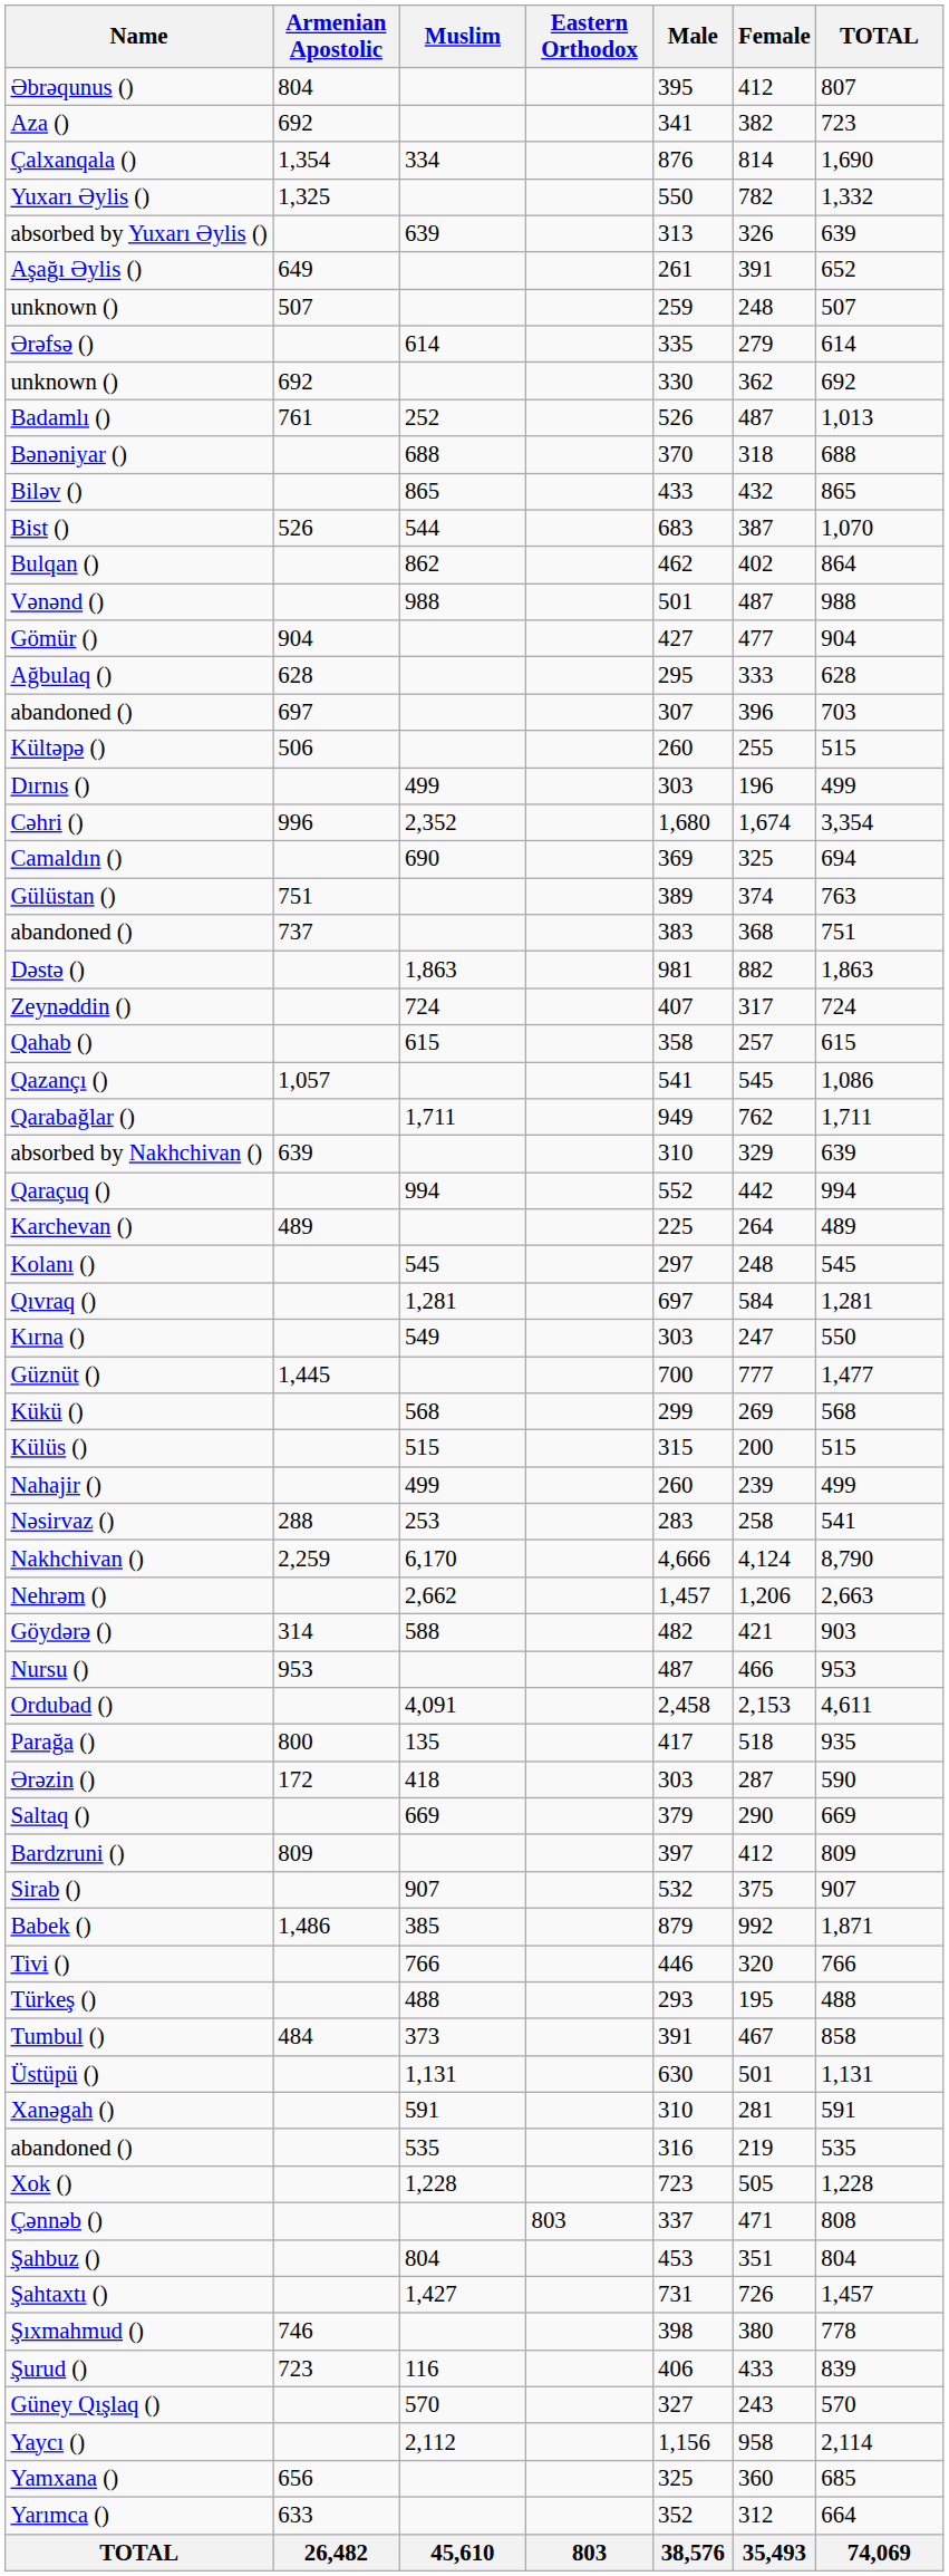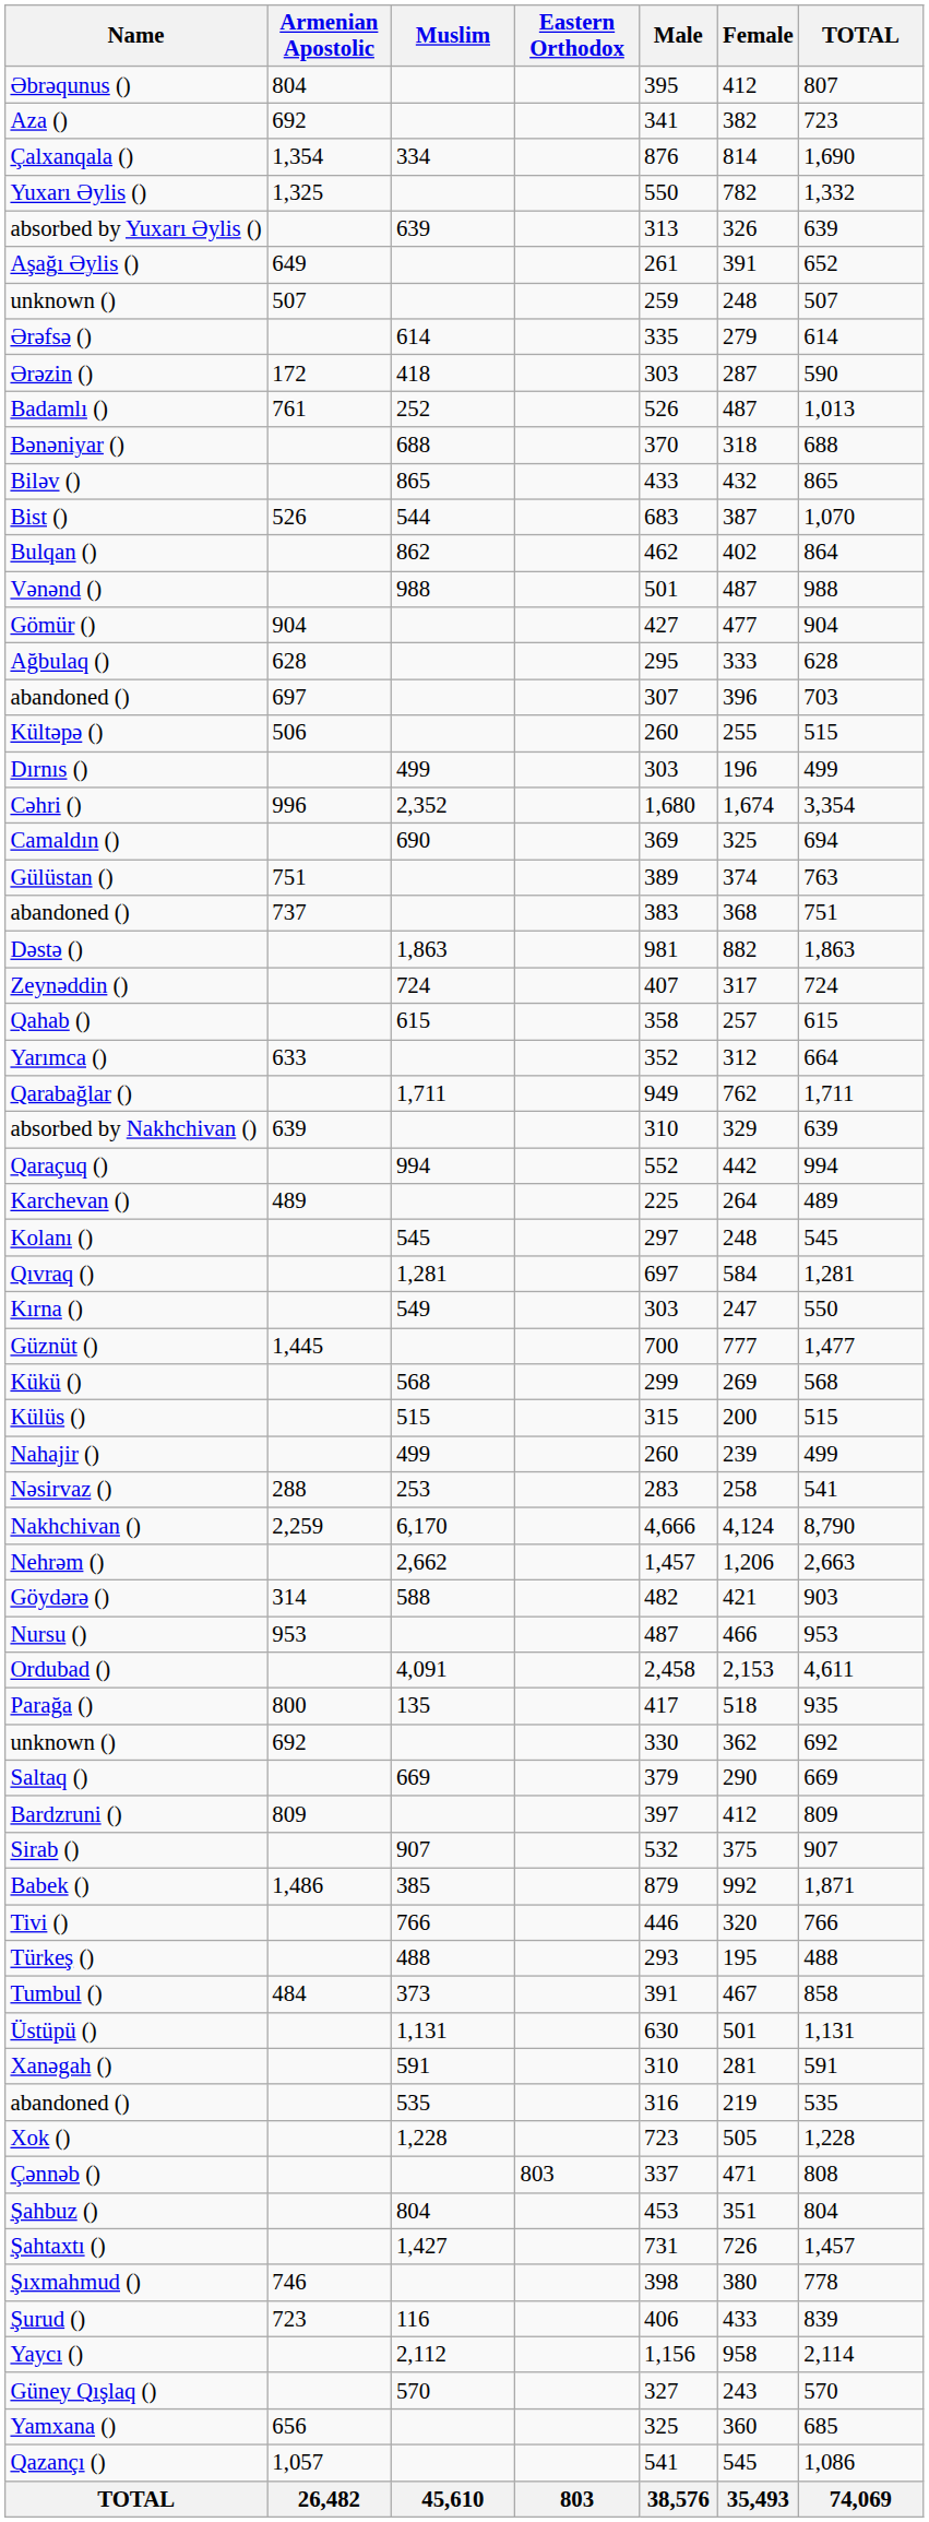 <table class="wikitable sortable">
 <tr>
 <th>Name</th>
 <th style=width:5em><a href='#'>Armenian Apostolic</a></th>
 <th style=width:5em><a href='#'>Muslim</a></th>
 <th style=width:5em><a href='#'>Eastern Orthodox</a></th>
 <th style=width:3em>Male</th>
 <th style=width:3em>Female</th>
 <th style=width:5em>TOTAL</th>
 </tr>
 <tr>
 <td><a href='#'>Əbrəqunus</a> ()</td>
 <td>804</td>
 <td></td>
 <td></td>
 <td>395</td>
 <td>412</td>
 <td>807</td>
 </tr>
 <tr>
 <td><a href='#'>Aza</a> ()</td>
 <td>692</td>
 <td></td>
 <td></td>
 <td>341</td>
 <td>382</td>
 <td>723</td>
 </tr>
 <tr>
 <td><a href='#'>Çalxanqala</a> ()</td>
 <td>1,354</td>
 <td>334</td>
 <td></td>
 <td>876</td>
 <td>814</td>
 <td>1,690</td>
 </tr>
 <tr>
 <td><a href='#'>Yuxarı Əylis</a> ()</td>
 <td>1,325</td>
 <td></td>
 <td></td>
 <td>550</td>
 <td>782</td>
 <td>1,332</td>
 </tr>
 <tr>
 <td>absorbed by <a href='#'>Yuxarı Əylis</a> ()</td>
 <td></td>
 <td>639</td>
 <td></td>
 <td>313</td>
 <td>326</td>
 <td>639</td>
 </tr>
 <tr>
 <td><a href='#'>Aşağı Əylis</a> ()</td>
 <td>649</td>
 <td></td>
 <td></td>
 <td>261</td>
 <td>391</td>
 <td>652</td>
 </tr>
 <tr>
 <td>unknown ()</td>
 <td>507</td>
 <td></td>
 <td></td>
 <td>259</td>
 <td>248</td>
 <td>507</td>
 </tr>
 <tr>
 <td><a href='#'>Ərəfsə</a> ()</td>
 <td></td>
 <td>614</td>
 <td></td>
 <td>335</td>
 <td>279</td>
 <td>614</td>
 </tr>
 <tr>
-<td>unknown ()</td>
-<td>692</td>
+<td><a href='#'>Ərəzin</a> ()</td>
+<td>172</td>
+<td>418</td>
 <td></td>
-<td></td>
-<td>330</td>
-<td>362</td>
-<td>692</td>
+<td>303</td>
+<td>287</td>
+<td>590</td>
 </tr>
 <tr>
 <td><a href='#'>Badamlı</a> ()</td>
 <td>761</td>
 <td>252</td>
 <td></td>
 <td>526</td>
 <td>487</td>
 <td>1,013</td>
 </tr>
 <tr>
 <td><a href='#'>Bənəniyar</a> ()</td>
 <td></td>
 <td>688</td>
 <td></td>
 <td>370</td>
 <td>318</td>
 <td>688</td>
 </tr>
 <tr>
 <td><a href='#'>Biləv</a> ()</td>
 <td></td>
 <td>865</td>
 <td></td>
 <td>433</td>
 <td>432</td>
 <td>865</td>
 </tr>
 <tr>
 <td><a href='#'>Bist</a> ()</td>
 <td>526</td>
 <td>544</td>
 <td></td>
 <td>683</td>
 <td>387</td>
 <td>1,070</td>
 </tr>
 <tr>
 <td><a href='#'>Bulqan</a> ()</td>
 <td></td>
 <td>862</td>
 <td></td>
 <td>462</td>
 <td>402</td>
 <td>864</td>
 </tr>
 <tr>
 <td><a href='#'>Vənənd</a> ()</td>
 <td></td>
 <td>988</td>
 <td></td>
 <td>501</td>
 <td>487</td>
 <td>988</td>
 </tr>
 <tr>
 <td><a href='#'>Gömür</a> ()</td>
 <td>904</td>
 <td></td>
 <td></td>
 <td>427</td>
 <td>477</td>
 <td>904</td>
 </tr>
 <tr>
 <td><a href='#'>Ağbulaq</a> ()</td>
 <td>628</td>
 <td></td>
 <td></td>
 <td>295</td>
 <td>333</td>
 <td>628</td>
 </tr>
 <tr>
 <td>abandoned ()</td>
 <td>697</td>
 <td></td>
 <td></td>
 <td>307</td>
 <td>396</td>
 <td>703</td>
 </tr>
 <tr>
 <td><a href='#'>Kültəpə</a> ()</td>
 <td>506</td>
 <td></td>
 <td></td>
 <td>260</td>
 <td>255</td>
 <td>515</td>
 </tr>
 <tr>
 <td><a href='#'>Dırnıs</a> ()</td>
 <td></td>
 <td>499</td>
 <td></td>
 <td>303</td>
 <td>196</td>
 <td>499</td>
 </tr>
 <tr>
 <td><a href='#'>Cəhri</a> ()</td>
 <td>996</td>
 <td>2,352</td>
 <td></td>
 <td>1,680</td>
 <td>1,674</td>
 <td>3,354</td>
 </tr>
 <tr>
 <td><a href='#'>Camaldın</a> ()</td>
 <td></td>
 <td>690</td>
 <td></td>
 <td>369</td>
 <td>325</td>
 <td>694</td>
 </tr>
 <tr>
 <td><a href='#'>Gülüstan</a> ()</td>
 <td>751</td>
 <td></td>
 <td></td>
 <td>389</td>
 <td>374</td>
 <td>763</td>
 </tr>
 <tr>
 <td>abandoned ()</td>
 <td>737</td>
 <td></td>
 <td></td>
 <td>383</td>
 <td>368</td>
 <td>751</td>
 </tr>
 <tr>
 <td><a href='#'>Dəstə</a> ()</td>
 <td></td>
 <td>1,863</td>
 <td></td>
 <td>981</td>
 <td>882</td>
 <td>1,863</td>
 </tr>
 <tr>
 <td><a href='#'>Zeynəddin</a> ()</td>
 <td></td>
 <td>724</td>
 <td></td>
 <td>407</td>
 <td>317</td>
 <td>724</td>
 </tr>
 <tr>
 <td><a href='#'>Qahab</a> ()</td>
 <td></td>
 <td>615</td>
 <td></td>
 <td>358</td>
 <td>257</td>
 <td>615</td>
 </tr>
 <tr>
-<td><a href='#'>Qazançı</a> ()</td>
-<td>1,057</td>
+<td><a href='#'>Yarımca</a> ()</td>
+<td>633</td>
 <td></td>
 <td></td>
-<td>541</td>
-<td>545</td>
-<td>1,086</td>
+<td>352</td>
+<td>312</td>
+<td>664</td>
 </tr>
 <tr>
 <td><a href='#'>Qarabağlar</a> ()</td>
 <td></td>
 <td>1,711</td>
 <td></td>
 <td>949</td>
 <td>762</td>
 <td>1,711</td>
 </tr>
 <tr>
 <td>absorbed by <a href='#'>Nakhchivan</a> ()</td>
 <td>639</td>
 <td></td>
 <td></td>
 <td>310</td>
 <td>329</td>
 <td>639</td>
 </tr>
 <tr>
 <td><a href='#'>Qaraçuq</a> ()</td>
 <td></td>
 <td>994</td>
 <td></td>
 <td>552</td>
 <td>442</td>
 <td>994</td>
 </tr>
 <tr>
 <td><a href='#'>Karchevan</a> ()</td>
 <td>489</td>
 <td></td>
 <td></td>
 <td>225</td>
 <td>264</td>
 <td>489</td>
 </tr>
 <tr>
 <td><a href='#'>Kolanı</a> ()</td>
 <td></td>
 <td>545</td>
 <td></td>
 <td>297</td>
 <td>248</td>
 <td>545</td>
 </tr>
 <tr>
 <td><a href='#'>Qıvraq</a> ()</td>
 <td></td>
 <td>1,281</td>
 <td></td>
 <td>697</td>
 <td>584</td>
 <td>1,281</td>
 </tr>
 <tr>
 <td><a href='#'>Kırna</a> ()</td>
 <td></td>
 <td>549</td>
 <td></td>
 <td>303</td>
 <td>247</td>
 <td>550</td>
 </tr>
 <tr>
 <td><a href='#'>Güznüt</a> ()</td>
 <td>1,445</td>
 <td></td>
 <td></td>
 <td>700</td>
 <td>777</td>
 <td>1,477</td>
 </tr>
 <tr>
 <td><a href='#'>Kükü</a> ()</td>
 <td></td>
 <td>568</td>
 <td></td>
 <td>299</td>
 <td>269</td>
 <td>568</td>
 </tr>
 <tr>
 <td><a href='#'>Külüs</a> ()</td>
 <td></td>
 <td>515</td>
 <td></td>
 <td>315</td>
 <td>200</td>
 <td>515</td>
 </tr>
 <tr>
 <td><a href='#'>Nahajir</a> ()</td>
 <td></td>
 <td>499</td>
 <td></td>
 <td>260</td>
 <td>239</td>
 <td>499</td>
 </tr>
 <tr>
 <td><a href='#'>Nəsirvaz</a> ()</td>
 <td>288</td>
 <td>253</td>
 <td></td>
 <td>283</td>
 <td>258</td>
 <td>541</td>
 </tr>
 <tr>
 <td><a href='#'>Nakhchivan</a> ()</td>
 <td>2,259</td>
 <td>6,170</td>
 <td></td>
 <td>4,666</td>
 <td>4,124</td>
 <td>8,790</td>
 </tr>
 <tr>
 <td><a href='#'>Nehrəm</a> ()</td>
 <td></td>
 <td>2,662</td>
 <td></td>
 <td>1,457</td>
 <td>1,206</td>
 <td>2,663</td>
 </tr>
 <tr>
 <td><a href='#'>Göydərə</a> ()</td>
 <td>314</td>
 <td>588</td>
 <td></td>
 <td>482</td>
 <td>421</td>
 <td>903</td>
 </tr>
 <tr>
 <td><a href='#'>Nursu</a> ()</td>
 <td>953</td>
 <td></td>
 <td></td>
 <td>487</td>
 <td>466</td>
 <td>953</td>
 </tr>
 <tr>
 <td><a href='#'>Ordubad</a> ()</td>
 <td></td>
 <td>4,091</td>
 <td></td>
 <td>2,458</td>
 <td>2,153</td>
 <td>4,611</td>
 </tr>
 <tr>
 <td><a href='#'>Parağa</a> ()</td>
 <td>800</td>
 <td>135</td>
 <td></td>
 <td>417</td>
 <td>518</td>
 <td>935</td>
 </tr>
 <tr>
-<td><a href='#'>Ərəzin</a> ()</td>
-<td>172</td>
-<td>418</td>
+<td>unknown ()</td>
+<td>692</td>
 <td></td>
-<td>303</td>
-<td>287</td>
-<td>590</td>
+<td></td>
+<td>330</td>
+<td>362</td>
+<td>692</td>
 </tr>
 <tr>
 <td><a href='#'>Saltaq</a> ()</td>
 <td></td>
 <td>669</td>
 <td></td>
 <td>379</td>
 <td>290</td>
 <td>669</td>
 </tr>
 <tr>
 <td><a href='#'>Bardzruni</a> ()</td>
 <td>809</td>
 <td></td>
 <td></td>
 <td>397</td>
 <td>412</td>
 <td>809</td>
 </tr>
 <tr>
 <td><a href='#'>Sirab</a> ()</td>
 <td></td>
 <td>907</td>
 <td></td>
 <td>532</td>
 <td>375</td>
 <td>907</td>
 </tr>
 <tr>
 <td><a href='#'>Babek</a> ()</td>
 <td>1,486</td>
 <td>385</td>
 <td></td>
 <td>879</td>
 <td>992</td>
 <td>1,871</td>
 </tr>
 <tr>
 <td><a href='#'>Tivi</a> ()</td>
 <td></td>
 <td>766</td>
 <td></td>
 <td>446</td>
 <td>320</td>
 <td>766</td>
 </tr>
 <tr>
 <td><a href='#'>Türkeş</a> ()</td>
 <td></td>
 <td>488</td>
 <td></td>
 <td>293</td>
 <td>195</td>
 <td>488</td>
 </tr>
 <tr>
 <td><a href='#'>Tumbul</a> ()</td>
 <td>484</td>
 <td>373</td>
 <td></td>
 <td>391</td>
 <td>467</td>
 <td>858</td>
 </tr>
 <tr>
 <td><a href='#'>Üstüpü</a> ()</td>
 <td></td>
 <td>1,131</td>
 <td></td>
 <td>630</td>
 <td>501</td>
 <td>1,131</td>
 </tr>
 <tr>
 <td><a href='#'>Xanəgah</a> ()</td>
 <td></td>
 <td>591</td>
 <td></td>
 <td>310</td>
 <td>281</td>
 <td>591</td>
 </tr>
 <tr>
 <td>abandoned ()</td>
 <td></td>
 <td>535</td>
 <td></td>
 <td>316</td>
 <td>219</td>
 <td>535</td>
 </tr>
 <tr>
 <td><a href='#'>Xok</a> ()</td>
 <td></td>
 <td>1,228</td>
 <td></td>
 <td>723</td>
 <td>505</td>
 <td>1,228</td>
 </tr>
 <tr>
 <td><a href='#'>Çənnəb</a> ()</td>
 <td></td>
 <td></td>
 <td>803</td>
 <td>337</td>
 <td>471</td>
 <td>808</td>
 </tr>
 <tr>
 <td><a href='#'>Şahbuz</a> ()</td>
 <td></td>
 <td>804</td>
 <td></td>
 <td>453</td>
 <td>351</td>
 <td>804</td>
 </tr>
 <tr>
 <td><a href='#'>Şahtaxtı</a> ()</td>
 <td></td>
 <td>1,427</td>
 <td></td>
 <td>731</td>
 <td>726</td>
 <td>1,457</td>
 </tr>
 <tr>
 <td><a href='#'>Şıxmahmud</a> ()</td>
 <td>746</td>
 <td></td>
 <td></td>
 <td>398</td>
 <td>380</td>
 <td>778</td>
 </tr>
 <tr>
 <td><a href='#'>Şurud</a> ()</td>
 <td>723</td>
 <td>116</td>
 <td></td>
 <td>406</td>
 <td>433</td>
 <td>839</td>
 </tr>
 <tr>
+<td><a href='#'>Yaycı</a> ()</td>
+<td></td>
+<td>2,112</td>
+<td></td>
+<td>1,156</td>
+<td>958</td>
+<td>2,114</td>
+</tr>
+<tr>
 <td><a href='#'>Güney Qışlaq</a> ()</td>
 <td></td>
 <td>570</td>
 <td></td>
 <td>327</td>
 <td>243</td>
 <td>570</td>
-</tr>
-<tr>
-<td><a href='#'>Yaycı</a> ()</td>
-<td></td>
-<td>2,112</td>
-<td></td>
-<td>1,156</td>
-<td>958</td>
-<td>2,114</td>
 </tr>
 <tr>
 <td><a href='#'>Yamxana</a> ()</td>
 <td>656</td>
 <td></td>
 <td></td>
 <td>325</td>
 <td>360</td>
 <td>685</td>
 </tr>
 <tr>
-<td><a href='#'>Yarımca</a> ()</td>
-<td>633</td>
+<td><a href='#'>Qazançı</a> ()</td>
+<td>1,057</td>
 <td></td>
 <td></td>
-<td>352</td>
-<td>312</td>
-<td>664</td>
+<td>541</td>
+<td>545</td>
+<td>1,086</td>
 </tr>
 <tr>
 <th>TOTAL</th>
 <th>26,482</th>
 <th>45,610</th>
 <th>803</th>
 <th>38,576</th>
 <th>35,493</th>
 <th>74,069</th>
 </tr>
 </table>
